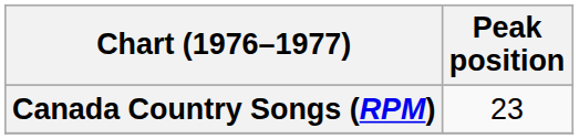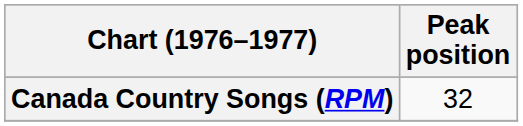 <table class="wikitable sortable plainrowheaders" style="text-align:center">
 <tr>
 <th scope="col">Chart (1976–1977)</th>
 <th scope="col">Peak<br> position</th>
 </tr>
 <tr>
 <th scope="row">Canada Country Songs (<em><a href='#'>RPM</a></em>)</th>
-<td>23</td>
+<td>32</td>
 </tr>
 <tr>
 </tr>
 <tr>
 </tr>
 </table>
